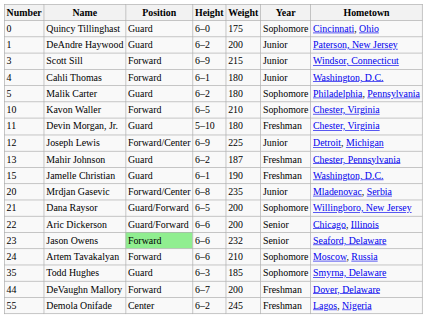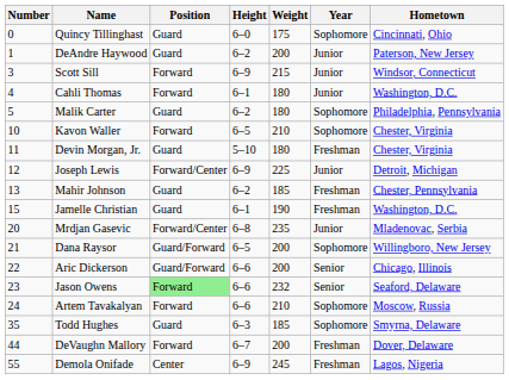 <table class="wikitable sortable" style="font-size: 95%;">
 <tr>
 <th>Number</th>
 <th>Name</th>
 <th>Position</th>
 <th>Height</th>
 <th>Weight</th>
 <th>Year</th>
 <th>Hometown</th>
 </tr>
 <tr>
 <td>0</td>
 <td>Quincy Tillinghast</td>
 <td>Guard</td>
 <td>6–0</td>
 <td>175</td>
 <td>Sophomore</td>
 <td><a href='#'>Cincinnati</a>, <a href='#'>Ohio</a></td>
 </tr>
 <tr>
 <td>1</td>
 <td>DeAndre Haywood</td>
 <td>Guard</td>
 <td>6–2</td>
 <td>200</td>
 <td>Junior</td>
 <td><a href='#'>Paterson, New Jersey</a></td>
 </tr>
 <tr>
 <td>3</td>
 <td>Scott Sill</td>
 <td>Forward</td>
 <td>6–9</td>
 <td>215</td>
 <td>Junior</td>
 <td><a href='#'>Windsor, Connecticut</a></td>
 </tr>
 <tr>
 <td>4</td>
 <td>Cahli Thomas</td>
 <td>Forward</td>
 <td>6–1</td>
 <td>180</td>
 <td>Junior</td>
 <td><a href='#'>Washington, D.C.</a></td>
 </tr>
 <tr>
 <td>5</td>
 <td>Malik Carter</td>
 <td>Guard</td>
 <td>6–2</td>
 <td>180</td>
 <td>Sophomore</td>
 <td><a href='#'>Philadelphia</a>, <a href='#'>Pennsylvania</a></td>
 </tr>
 <tr>
 <td>10</td>
 <td>Kavon Waller</td>
 <td>Forward</td>
 <td>6–5</td>
 <td>210</td>
 <td>Sophomore</td>
 <td><a href='#'>Chester, Virginia</a></td>
 </tr>
 <tr>
 <td>11</td>
 <td>Devin Morgan, Jr.</td>
 <td>Guard</td>
 <td>5–10</td>
 <td>180</td>
 <td>Freshman</td>
 <td><a href='#'>Chester, Virginia</a></td>
 </tr>
 <tr>
 <td>12</td>
 <td>Joseph Lewis</td>
 <td>Forward/Center</td>
 <td>6–9</td>
 <td>225</td>
 <td>Junior</td>
 <td><a href='#'>Detroit</a>, <a href='#'>Michigan</a></td>
 </tr>
 <tr>
 <td>13</td>
 <td>Mahir Johnson</td>
 <td>Guard</td>
 <td>6–2</td>
-<td>187</td>
+<td>185</td>
 <td>Freshman</td>
 <td><a href='#'>Chester, Pennsylvania</a></td>
 </tr>
 <tr>
 <td>15</td>
 <td>Jamelle Christian</td>
 <td>Guard</td>
 <td>6–1</td>
 <td>190</td>
 <td>Freshman</td>
 <td><a href='#'>Washington, D.C.</a></td>
 </tr>
 <tr>
 <td>20</td>
 <td>Mrdjan Gasevic</td>
 <td>Forward/Center</td>
 <td>6–8</td>
 <td>235</td>
 <td>Junior</td>
 <td><a href='#'>Mladenovac</a>, <a href='#'>Serbia</a></td>
 </tr>
 <tr>
 <td>21</td>
 <td>Dana Raysor</td>
 <td>Guard/Forward</td>
 <td>6–5</td>
 <td>200</td>
 <td>Sophomore</td>
 <td><a href='#'>Willingboro, New Jersey</a></td>
 </tr>
 <tr>
 <td>22</td>
 <td>Aric Dickerson</td>
 <td>Guard/Forward</td>
 <td>6–6</td>
 <td>200</td>
 <td>Senior</td>
 <td><a href='#'>Chicago</a>, <a href='#'>Illinois</a></td>
 </tr>
 <tr>
 <td>23</td>
 <td>Jason Owens</td>
 <td style="background: lightgreen;">Forward</td>
 <td>6–6</td>
 <td>232</td>
 <td>Senior</td>
 <td><a href='#'>Seaford, Delaware</a></td>
 </tr>
 <tr>
 <td>24</td>
 <td>Artem Tavakalyan</td>
 <td>Forward</td>
 <td>6–6</td>
 <td>210</td>
 <td>Sophomore</td>
 <td><a href='#'>Moscow</a>, <a href='#'>Russia</a></td>
 </tr>
 <tr>
 <td>35</td>
 <td>Todd Hughes</td>
 <td>Guard</td>
 <td>6–3</td>
 <td>185</td>
 <td>Sophomore</td>
 <td><a href='#'>Smyrna, Delaware</a></td>
 </tr>
 <tr>
 <td>44</td>
 <td>DeVaughn Mallory</td>
 <td>Forward</td>
 <td>6–7</td>
 <td>200</td>
 <td>Freshman</td>
 <td><a href='#'>Dover, Delaware</a></td>
 </tr>
 <tr>
 <td>55</td>
 <td>Demola Onifade</td>
 <td>Center</td>
-<td>6–2</td>
+<td>6–9</td>
 <td>245</td>
 <td>Freshman</td>
 <td><a href='#'>Lagos</a>, <a href='#'>Nigeria</a></td>
 </tr>
 </table>
